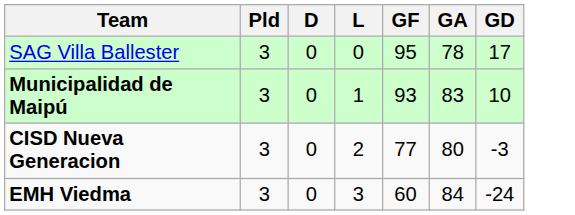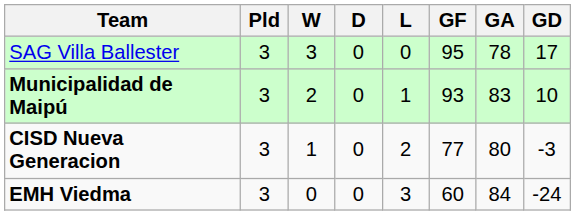 <table class="wikitable" style="text-align: center;">
 <tr>
 <th width="180">Team</th>
 <th width="30">Pld</th>
+<th width="30">W</th>
 <th width="30">D</th>
 <th width="30">L</th>
 <th width="30">GF</th>
 <th width="30">GA</th>
 <th width="30">GD</th>
 </tr>
 <tr bgcolor=#CCFFCC>
 <td align="left"><a href='#'>SAG Villa Ballester</a></td>
+<td>3</td>
 <td>3</td>
 <td>0</td>
 <td>0</td>
 <td>95</td>
 <td>78</td>
 <td>17</td>
 </tr>
 <tr bgcolor=#CCFFCC>
 <td align="left"><strong>Municipalidad de Maipú</strong></td>
 <td>3</td>
+<td>2</td>
 <td>0</td>
 <td>1</td>
 <td>93</td>
 <td>83</td>
 <td>10</td>
 </tr>
 <tr>
 <td align="left"><strong>CISD Nueva Generacion</strong></td>
 <td>3</td>
+<td>1</td>
 <td>0</td>
 <td>2</td>
 <td>77</td>
 <td>80</td>
 <td>-3</td>
 </tr>
 <tr>
 <td align="left"><strong>EMH Viedma</strong></td>
 <td>3</td>
 <td>0</td>
+<td>0</td>
 <td>3</td>
 <td>60</td>
 <td>84</td>
 <td>-24</td>
 </tr>
 </table>
